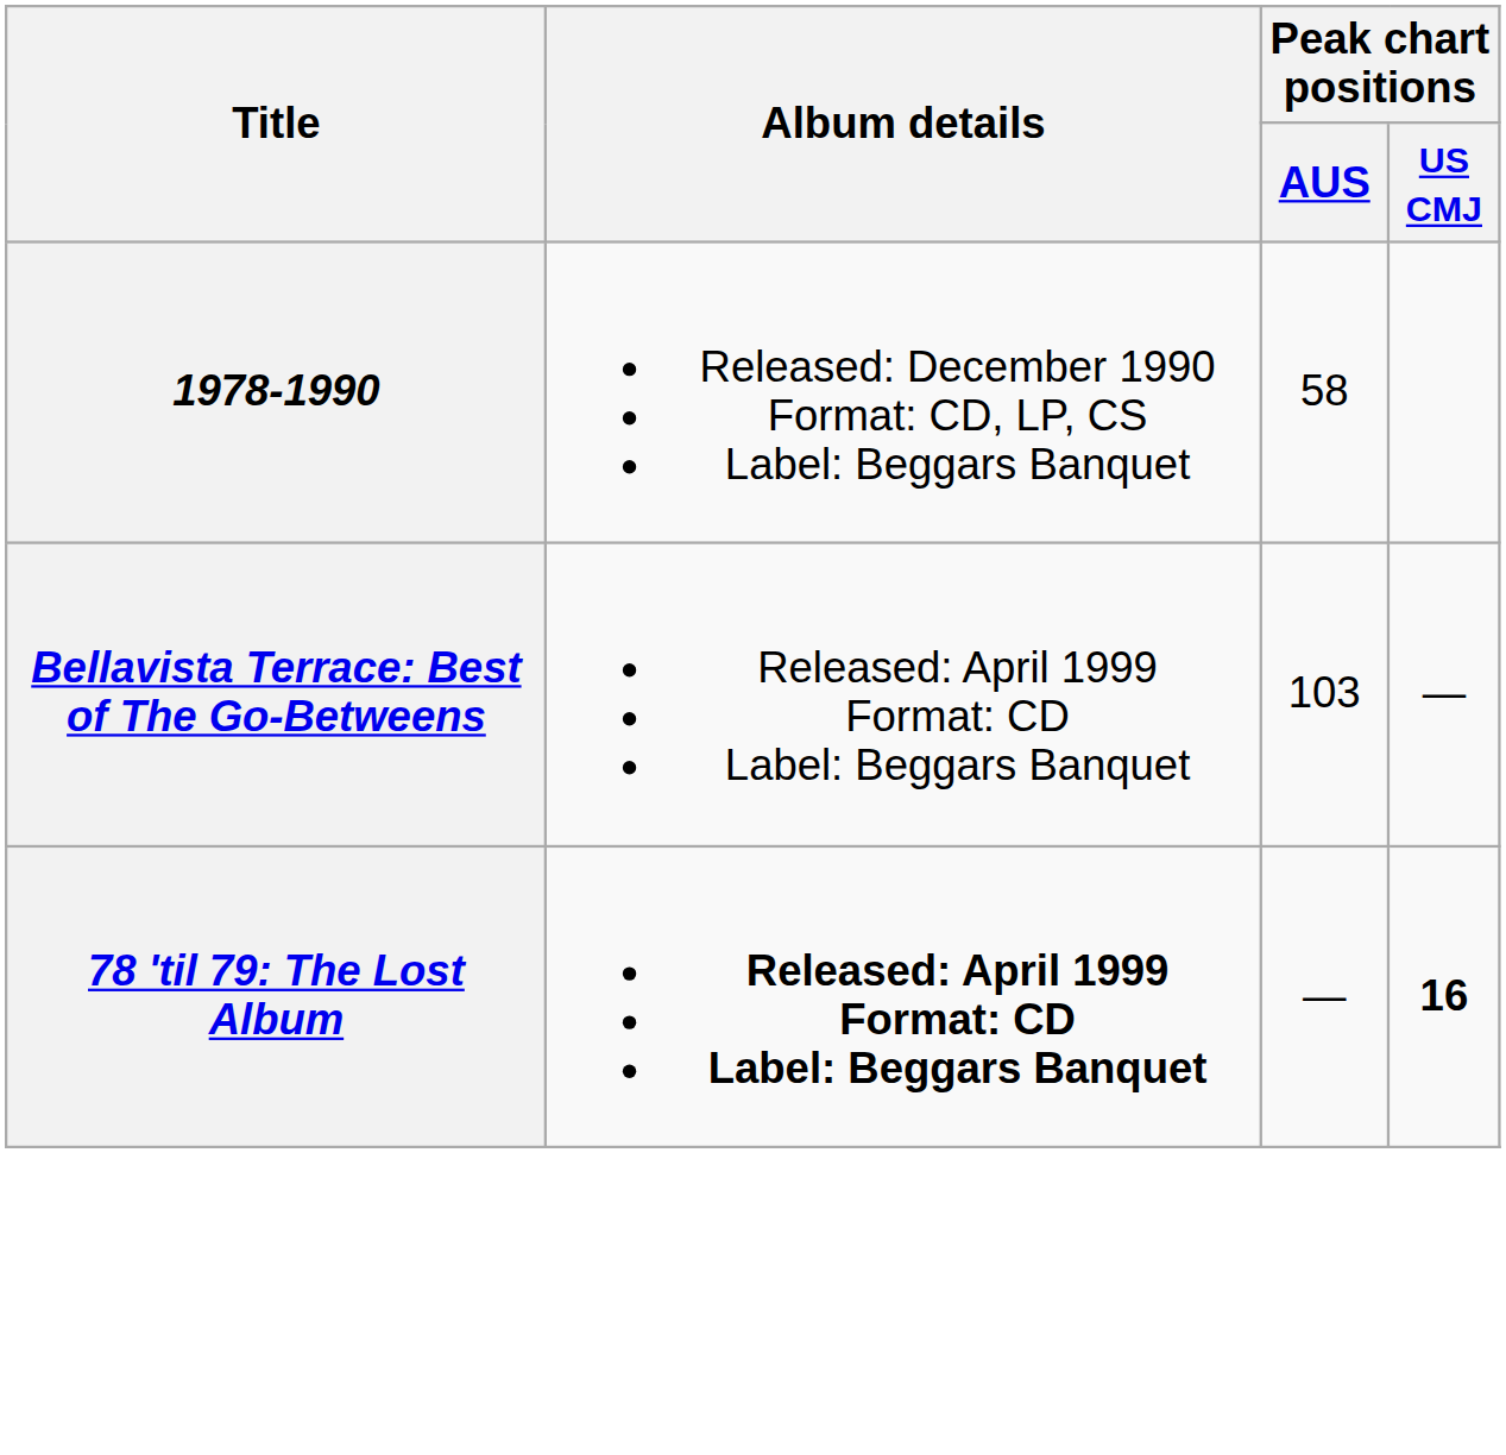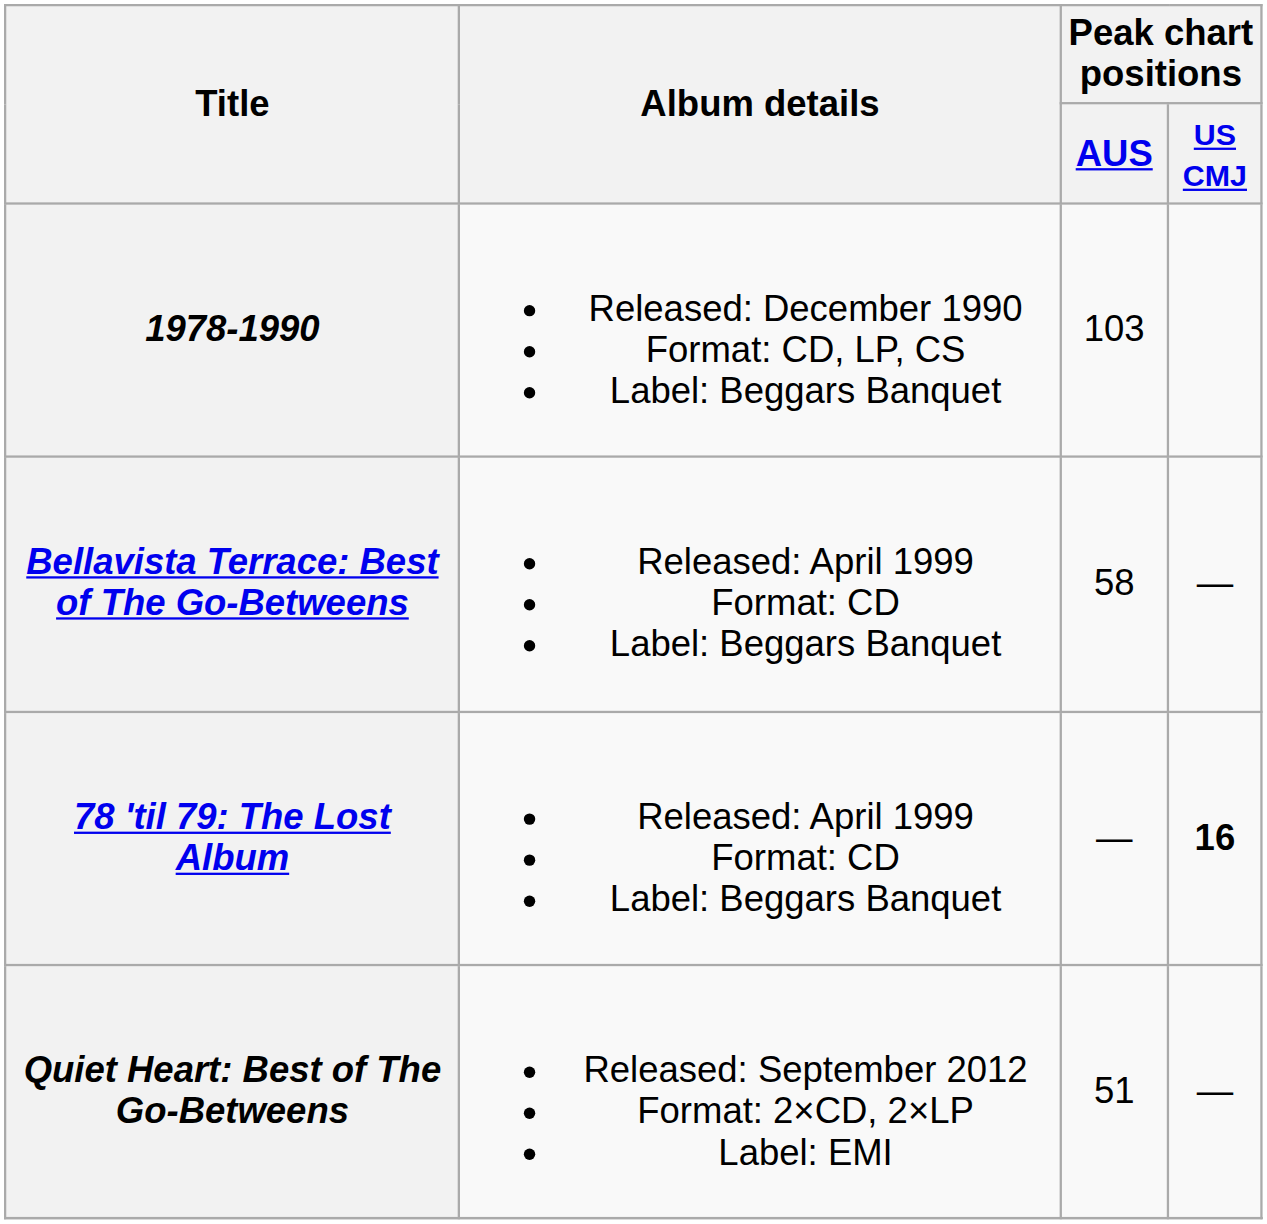 <table class="wikitable plainrowheaders" style="text-align:center;" border="1">
 <tr>
 <th scope="col" rowspan="2" style="width:12em;">Title</th>
 <th scope="col" rowspan="2" style="width:16em;">Album details</th>
 <th colspan="2" scope="col">Peak chart<br>positions</th>
 </tr>
 <tr>
 <th scope="col" style="text-align:center;"><a href='#'>AUS</a><br></th>
 <th><small><a href='#'>US</a></small><br><small><a href='#'>CMJ</a></small><br></th>
 </tr>
 <tr>
 <th scope="row"><em>1978-1990</em></th>
 <td><br><ul><li>Released: December 1990</li><li>Format: CD, LP, CS</li><li>Label: Beggars Banquet</li></ul></td>
-<td align="center">58</td>
+<td align="center">103</td>
 <td></td>
 </tr>
 <tr>
 <th scope="row"><em><a href='#'>Bellavista Terrace: Best of The Go-Betweens</a></em></th>
 <td><br><ul><li>Released: April 1999</li><li>Format: CD</li><li>Label: Beggars Banquet</li></ul></td>
-<td align="center">103</td>
+<td align="center">58</td>
 <td>—</td>
 </tr>
 <tr>
 <th scope="row"><em><a href='#'>78 'til 79: The Lost Album</a></em></th>
-<td><strong><br><ul><li>Released: April 1999</li><li>Format: CD</li><li>Label: Beggars Banquet</li></ul></strong></td>
+<td><br><ul><li>Released: April 1999</li><li>Format: CD</li><li>Label: Beggars Banquet</li></ul></td>
 <td>—</td>
 <td><strong>16</strong></td>
 </tr>
 <tr>
+<th scope="row"><em>Quiet Heart: Best of The Go-Betweens</em></th>
+<td><br><ul><li>Released: September 2012</li><li>Format: 2×CD, 2×LP</li><li>Label: EMI</li></ul></td>
+<td align="center">51</td>
+<td>—</td>
+</tr>
+<tr>
 </tr>
 </table>
